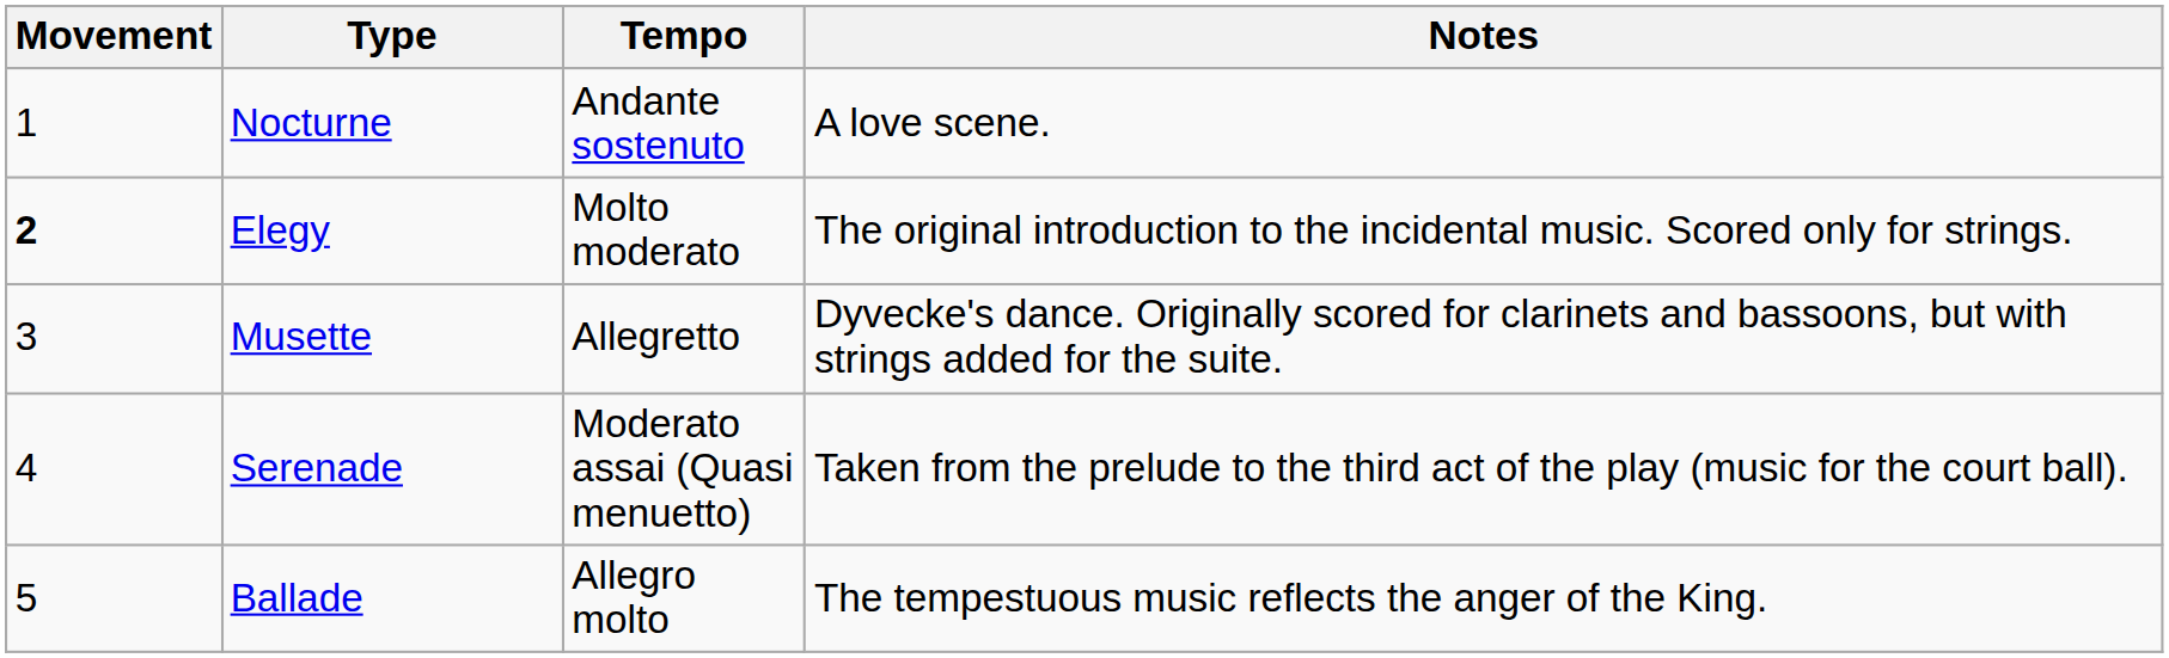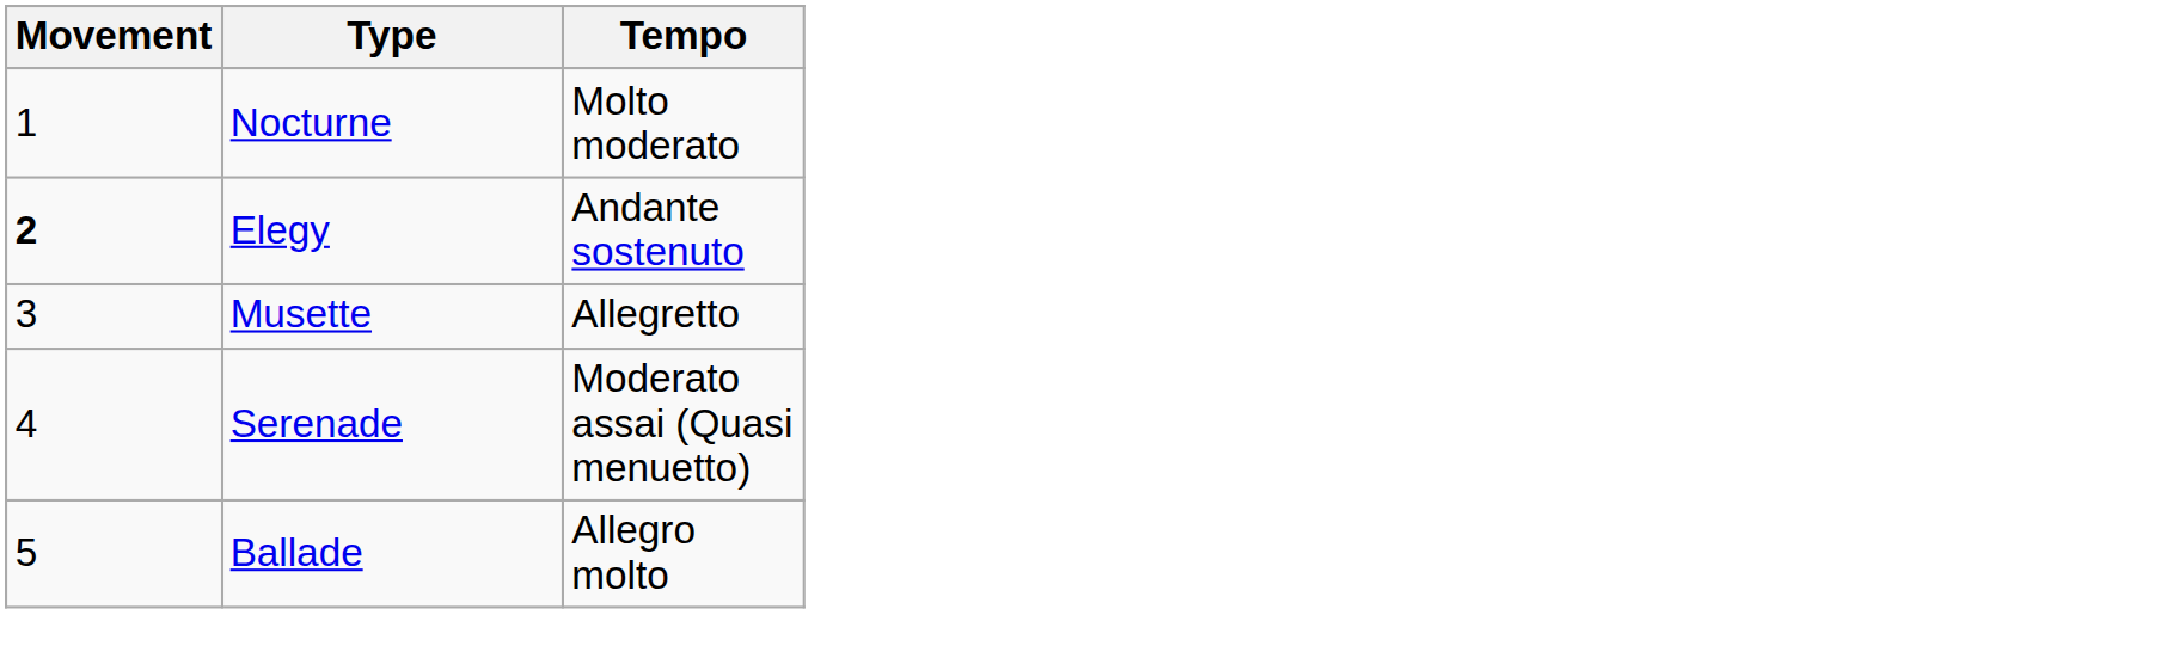 <table class="wikitable" border="1">
 <tr>
 <th bgcolor=ececec width="20px">Movement</th>
 <th bgcolor=ececec width="130px">Type</th>
 <th bgcolor=ececec width="90px">Tempo</th>
-<th bgcolor=ececec>Notes</th>
 </tr>
 <tr>
 <td>1</td>
 <td><a href='#'>Nocturne</a></td>
-<td>Andante <a href='#'>sostenuto</a></td>
-<td>A love scene.</td>
+<td>Molto moderato</td>
 </tr>
 <tr>
 <td><strong>2</strong></td>
 <td><a href='#'>Elegy</a></td>
-<td>Molto moderato</td>
-<td>The original introduction to the incidental music. Scored only for strings.</td>
+<td>Andante <a href='#'>sostenuto</a></td>
 </tr>
 <tr>
 <td>3</td>
 <td><a href='#'>Musette</a></td>
 <td>Allegretto</td>
-<td>Dyvecke's dance. Originally scored for clarinets and bassoons, but with strings added for the suite.</td>
 </tr>
 <tr>
 <td>4</td>
 <td><a href='#'>Serenade</a></td>
 <td>Moderato assai (Quasi menuetto)</td>
-<td>Taken from the prelude to the third act of the play (music for the court ball).</td>
 </tr>
 <tr>
 <td>5</td>
 <td><a href='#'>Ballade</a></td>
 <td>Allegro molto</td>
-<td>The tempestuous music reflects the anger of the King.</td>
 </tr>
 </table>
